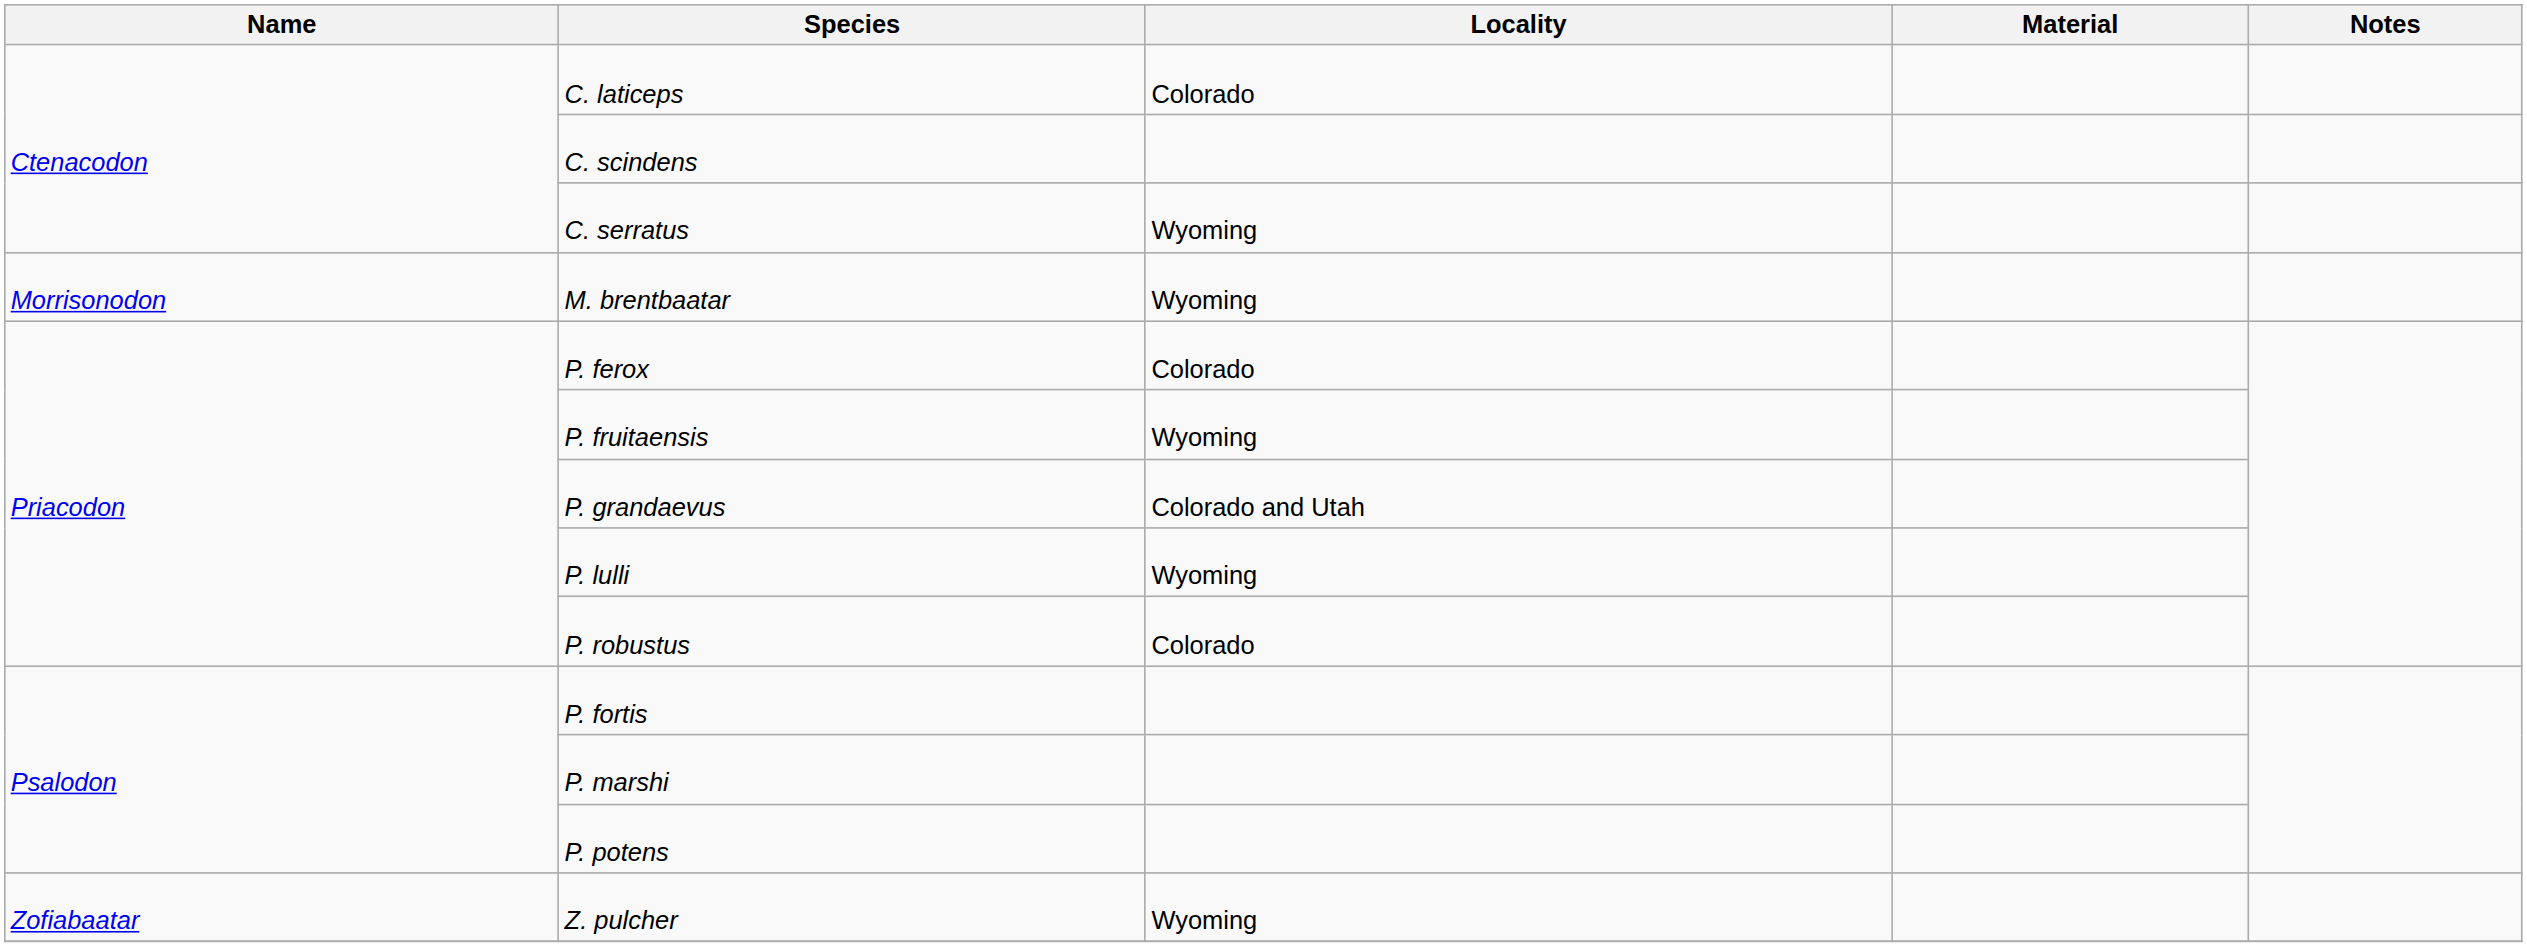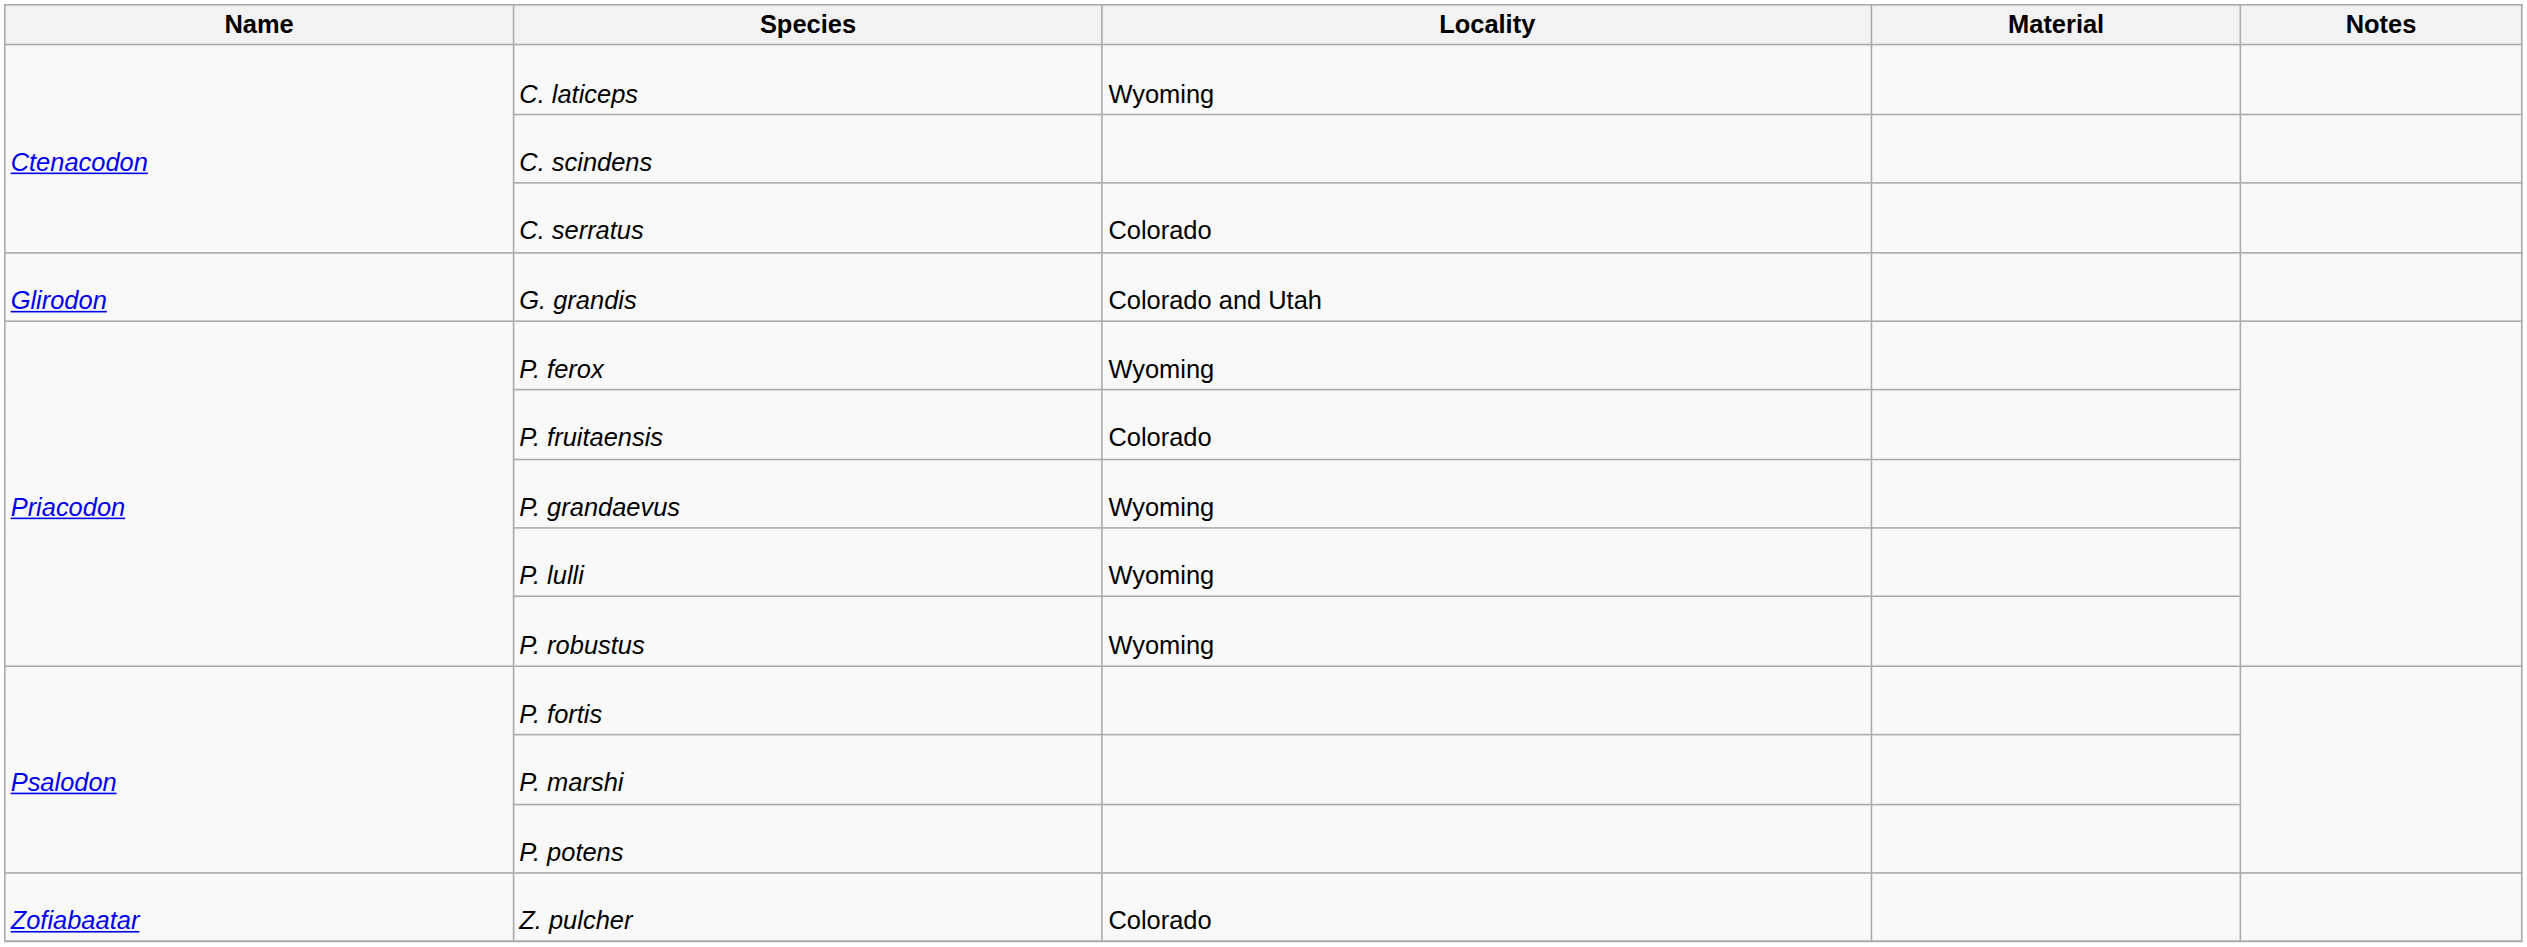 <table class="wikitable" align="center" width="100%">
 <tr>
 <th>Name</th>
 <th>Species</th>
 <th>Locality</th>
 <th>Material</th>
 <th>Notes</th>
 </tr>
 <tr>
 <td rowspan=3><br><em><a href='#'>Ctenacodon</a></em></td>
 <td><br><em>C. laticeps</em></td>
-<td><br>Colorado</td>
+<td><br>Wyoming</td>
 <td></td>
 <td></td>
 </tr>
 <tr>
 <td><br><em>C. scindens</em></td>
 <td></td>
 <td></td>
 <td></td>
 </tr>
 <tr>
 <td><br><em>C. serratus</em></td>
-<td><br>Wyoming</td>
+<td><br>Colorado</td>
 <td></td>
 <td></td>
 </tr>
 <tr>
-<td><br><em><a href='#'>Morrisonodon</a></em></td>
-<td><br><em>M. brentbaatar</em></td>
-<td><br>Wyoming</td>
+<td><br><em><a href='#'>Glirodon</a></em></td>
+<td><br><em>G. grandis</em></td>
+<td><br>Colorado and Utah</td>
 <td></td>
 <td></td>
 </tr>
 <tr>
 <td rowspan=5><br><em><a href='#'>Priacodon</a></em></td>
 <td><br><em>P. ferox</em></td>
-<td><br>Colorado</td>
+<td><br>Wyoming</td>
 <td></td>
 <td rowspan=5></td>
 </tr>
 <tr>
 <td><br><em>P. fruitaensis</em></td>
-<td><br>Wyoming</td>
+<td><br>Colorado</td>
 <td></td>
 </tr>
 <tr>
 <td><br><em>P. grandaevus</em></td>
-<td><br>Colorado and Utah</td>
+<td><br>Wyoming</td>
 <td></td>
 </tr>
 <tr>
 <td><br><em>P. lulli</em></td>
 <td><br>Wyoming</td>
 <td></td>
 </tr>
 <tr>
 <td><br><em>P. robustus</em></td>
-<td><br>Colorado</td>
+<td><br>Wyoming</td>
 <td></td>
 </tr>
 <tr>
 <td rowspan=3><br><em><a href='#'>Psalodon</a></em></td>
 <td><br><em>P. fortis</em></td>
 <td></td>
 <td></td>
 <td rowspan=3></td>
 </tr>
 <tr>
 <td><br><em>P. marshi</em></td>
 <td></td>
 <td></td>
 </tr>
 <tr>
 <td><br><em>P. potens</em></td>
 <td></td>
 <td></td>
 </tr>
 <tr>
 <td><br><em><a href='#'>Zofiabaatar</a></em></td>
 <td><br><em>Z. pulcher</em></td>
-<td><br>Wyoming</td>
+<td><br>Colorado</td>
 <td></td>
 <td></td>
 </tr>
 <tr>
 </tr>
 </table>
